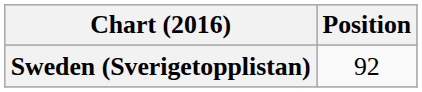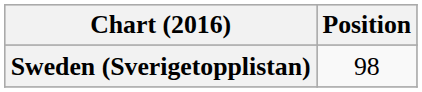 <table class="wikitable plainrowheaders">
 <tr>
 <th scope="col">Chart (2016)</th>
 <th scope="col">Position</th>
 </tr>
 <tr>
 <th scope="row">Sweden (Sverigetopplistan)</th>
-<td style="text-align:center;">92</td>
+<td style="text-align:center;">98</td>
 </tr>
 </table>
